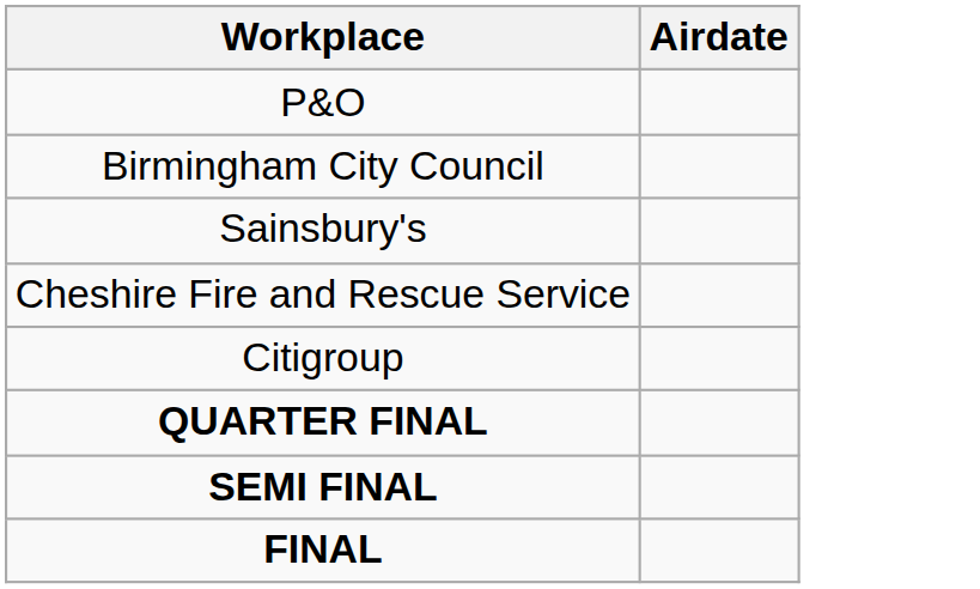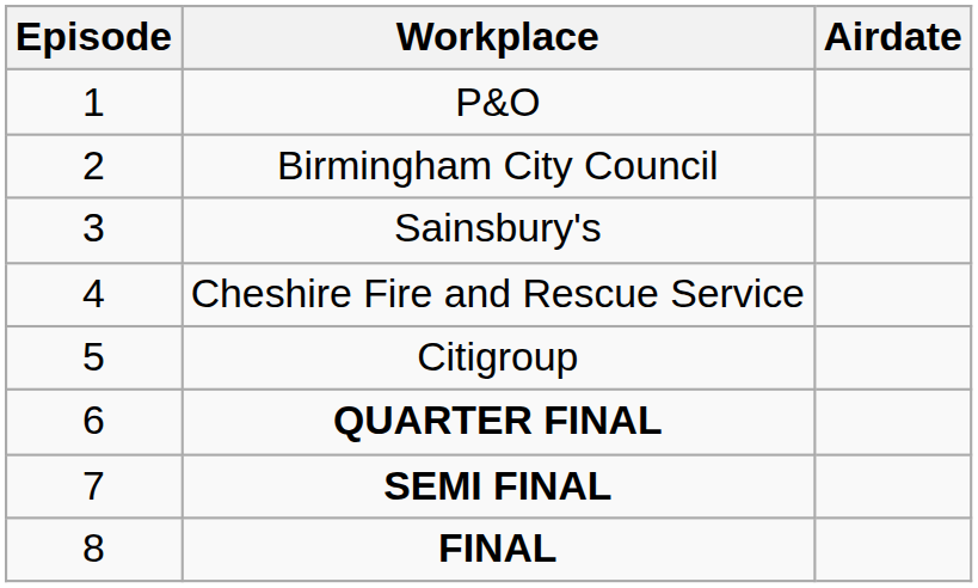 <table class="wikitable" style="text-align:center;">
 <tr>
+<th>Episode</th>
 <th>Workplace</th>
 <th>Airdate</th>
 </tr>
 <tr>
+<td>1</td>
 <td>P&O</td>
 <td></td>
 </tr>
 <tr>
+<td>2</td>
 <td>Birmingham City Council</td>
 <td></td>
 </tr>
 <tr>
+<td>3</td>
 <td>Sainsbury's</td>
 <td></td>
 </tr>
 <tr>
+<td>4</td>
 <td>Cheshire Fire and Rescue Service</td>
 <td></td>
 </tr>
 <tr>
+<td>5</td>
 <td>Citigroup</td>
 <td></td>
 </tr>
 <tr>
+<td>6</td>
 <td><strong>QUARTER FINAL</strong></td>
 <td></td>
 </tr>
 <tr>
+<td>7</td>
 <td><strong>SEMI FINAL</strong></td>
 <td></td>
 </tr>
 <tr>
+<td>8</td>
 <td><strong>FINAL</strong></td>
 <td></td>
 </tr>
 </table>
